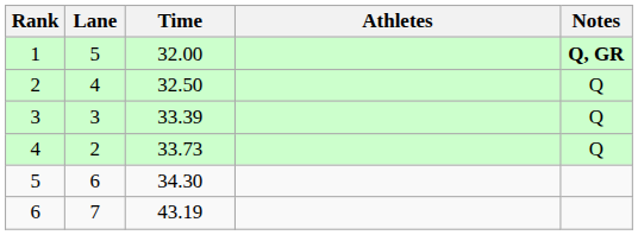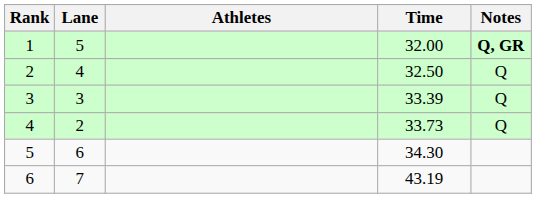 <table class="wikitable sortable" style="text-align:center;">
 <tr>
 <th width=40>Rank</th>
 <th width=40>Lane</th>
+<th width=250>Athletes</th>
 <th width=80>Time</th>
-<th width=250>Athletes</th>
 <th width=50>Notes</th>
 </tr>
 <tr bgcolor=ccffcc>
 <td>1</td>
 <td>5</td>
+<td align=left></td>
 <td>32.00</td>
-<td align=left></td>
 <td><strong>Q, GR</strong></td>
 </tr>
 <tr bgcolor=ccffcc>
 <td>2</td>
 <td>4</td>
+<td align=left></td>
 <td>32.50</td>
-<td align=left></td>
 <td>Q</td>
 </tr>
 <tr bgcolor=ccffcc>
 <td>3</td>
 <td>3</td>
+<td align=left></td>
 <td>33.39</td>
-<td align=left></td>
 <td>Q</td>
 </tr>
 <tr bgcolor=ccffcc>
 <td>4</td>
 <td>2</td>
+<td align=left></td>
 <td>33.73</td>
-<td align=left></td>
 <td>Q</td>
 </tr>
 <tr>
 <td>5</td>
 <td>6</td>
+<td align=left></td>
 <td>34.30</td>
-<td align=left></td>
 <td></td>
 </tr>
 <tr>
 <td>6</td>
 <td>7</td>
+<td align=left></td>
 <td>43.19</td>
-<td align=left></td>
 <td></td>
 </tr>
 </table>
